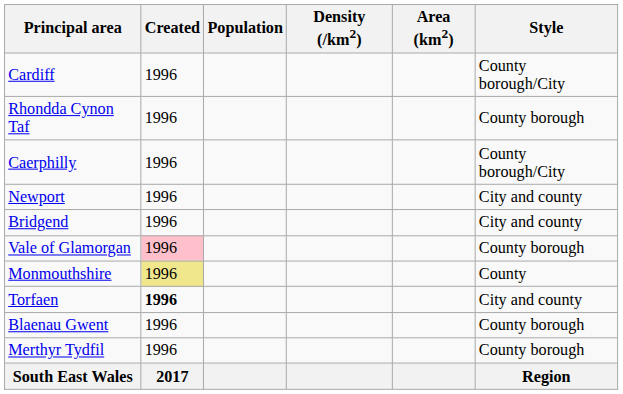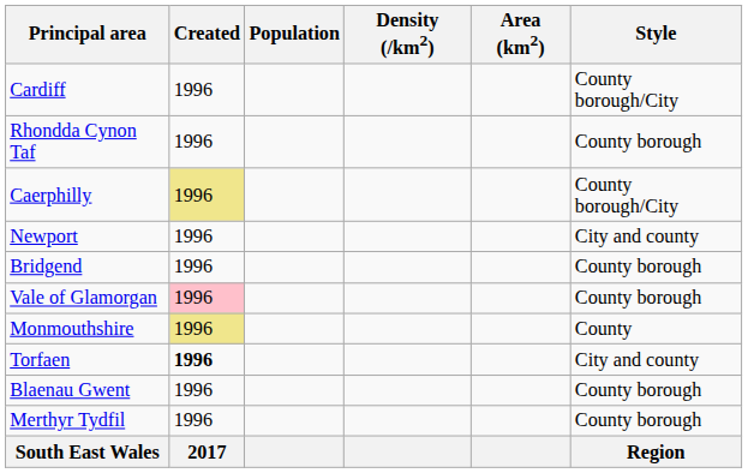 <table class="wikitable sortable">
 <tr>
 <th>Principal area</th>
 <th>Created</th>
 <th>Population</th>
 <th>Density (/km<sup>2</sup>)</th>
 <th>Area (km<sup>2</sup>)</th>
 <th>Style</th>
 </tr>
 <tr>
 <td><a href='#'>Cardiff</a></td>
 <td>1996</td>
 <td align="center"></td>
 <td align="center"></td>
 <td align="center"></td>
 <td>County borough/City</td>
 </tr>
 <tr>
 <td><a href='#'>Rhondda Cynon Taf</a></td>
 <td>1996</td>
 <td align="center"></td>
 <td align="center"></td>
 <td align="center"></td>
 <td>County borough</td>
 </tr>
 <tr>
 <td><a href='#'>Caerphilly</a></td>
-<td>1996</td>
+<td style="background: khaki;">1996</td>
 <td align="center"></td>
 <td align="center"></td>
 <td align="center"></td>
 <td>County borough/City</td>
 </tr>
 <tr>
 <td><a href='#'>Newport</a></td>
 <td>1996</td>
 <td align="center"></td>
 <td align="center"></td>
 <td align="center"></td>
 <td>City and county</td>
 </tr>
 <tr>
 <td><a href='#'>Bridgend</a></td>
 <td>1996</td>
 <td align="center"></td>
 <td align="center"></td>
 <td align="center"></td>
-<td>City and county</td>
+<td>County borough</td>
 </tr>
 <tr>
 <td><a href='#'>Vale of Glamorgan</a></td>
 <td style="background: pink;">1996</td>
 <td align="center"></td>
 <td align="center"></td>
 <td align="center"></td>
 <td>County borough</td>
 </tr>
 <tr>
 <td><a href='#'>Monmouthshire</a></td>
 <td style="background: khaki;">1996</td>
 <td align="center"></td>
 <td align="center"></td>
 <td align="center"></td>
 <td>County</td>
 </tr>
 <tr>
 <td><a href='#'>Torfaen</a></td>
 <td><strong>1996</strong></td>
 <td align="center"></td>
 <td align="center"></td>
 <td align="center"></td>
 <td>City and county</td>
 </tr>
 <tr>
 <td><a href='#'>Blaenau Gwent</a></td>
 <td>1996</td>
 <td align="center"></td>
 <td align="center"></td>
 <td align="center"></td>
 <td>County borough</td>
 </tr>
 <tr>
 <td><a href='#'>Merthyr Tydfil</a></td>
 <td>1996</td>
 <td align="center"></td>
 <td align="center"></td>
 <td align="center"></td>
 <td>County borough</td>
 </tr>
 <tr>
 <th>South East Wales</th>
 <th>2017</th>
 <th></th>
 <th></th>
 <th></th>
 <th>Region</th>
 </tr>
 </table>
